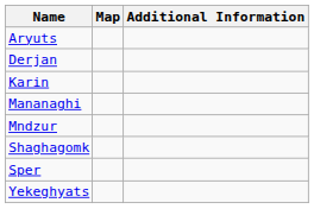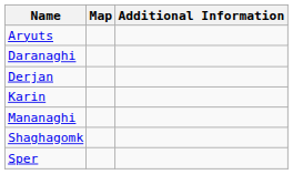 <table class="wikitable">
 <tr>
 <th>Name</th>
 <th>Map</th>
 <th>Additional Information</th>
 </tr>
 <tr>
 <td><a href='#'>Aryuts</a></td>
+<td></td>
+<td></td>
+</tr>
+<tr>
+<td><a href='#'>Daranaghi</a></td>
 <td></td>
 <td></td>
 </tr>
 <tr>
 <td><a href='#'>Derjan</a></td>
 <td></td>
 <td></td>
 </tr>
 <tr>
 <td><a href='#'>Karin</a></td>
 <td></td>
 <td></td>
 </tr>
 <tr>
 <td><a href='#'>Mananaghi</a></td>
 <td></td>
 <td></td>
 </tr>
 <tr>
-<td><a href='#'>Mndzur</a></td>
-<td></td>
-<td></td>
-</tr>
-<tr>
 <td><a href='#'>Shaghagomk</a></td>
 <td></td>
 <td></td>
 </tr>
 <tr>
 <td><a href='#'>Sper</a></td>
 <td></td>
 <td></td>
 </tr>
-<tr>
-<td><a href='#'>Yekeghyats</a></td>
-<td></td>
-<td></td>
-</tr>
 </table>
